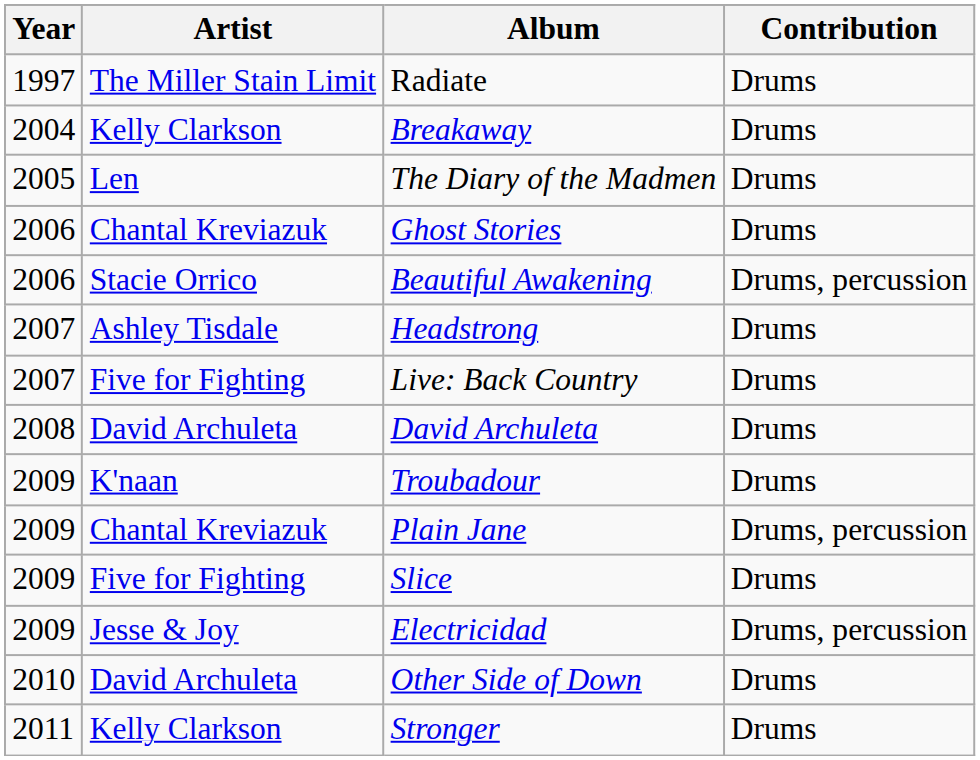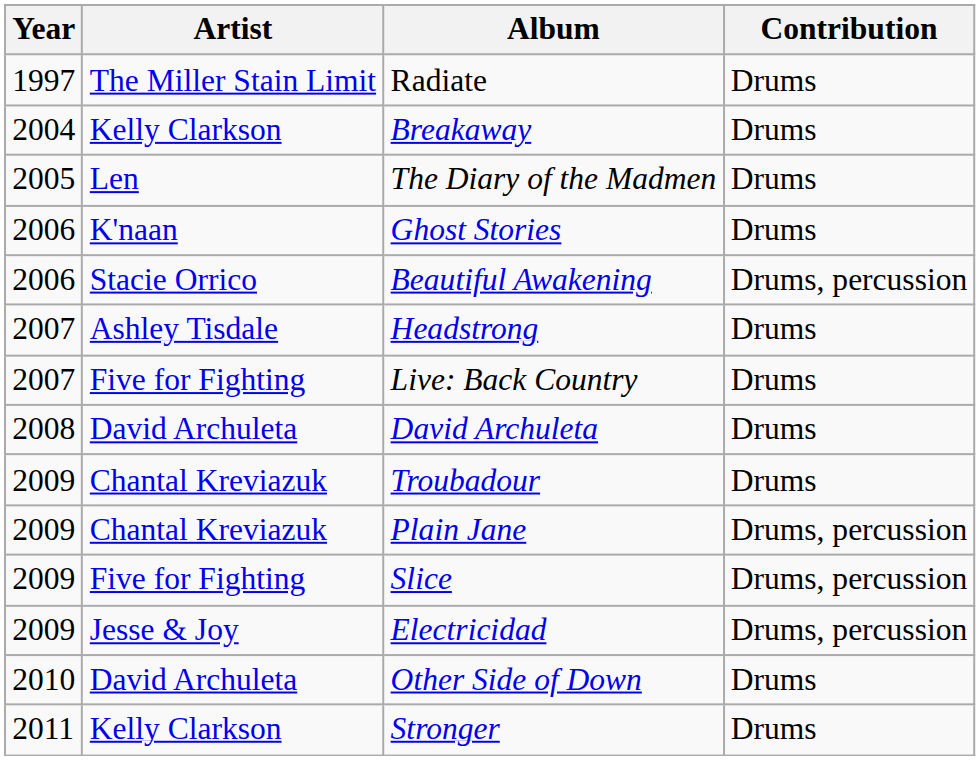 <table class="wikitable">
 <tr>
 <th>Year</th>
 <th>Artist</th>
 <th>Album</th>
 <th>Contribution</th>
 </tr>
 <tr>
 <td>1997</td>
 <td><a href='#'>The Miller Stain Limit</a></td>
 <td>Radiate</td>
 <td>Drums</td>
 </tr>
 <tr>
 <td>2004</td>
 <td><a href='#'>Kelly Clarkson</a></td>
 <td><em><a href='#'>Breakaway</a></em></td>
 <td>Drums</td>
 </tr>
 <tr>
 <td>2005</td>
 <td><a href='#'>Len</a></td>
 <td><em>The Diary of the Madmen</em></td>
 <td>Drums</td>
 </tr>
 <tr>
 <td>2006</td>
-<td><a href='#'>Chantal Kreviazuk</a></td>
+<td><a href='#'>K'naan</a></td>
 <td><em><a href='#'>Ghost Stories</a></em></td>
 <td>Drums</td>
 </tr>
 <tr>
 <td>2006</td>
 <td><a href='#'>Stacie Orrico</a></td>
 <td><em><a href='#'>Beautiful Awakening</a></em></td>
 <td>Drums, percussion</td>
 </tr>
 <tr>
 <td>2007</td>
 <td><a href='#'>Ashley Tisdale</a></td>
 <td><em><a href='#'>Headstrong</a></em></td>
 <td>Drums</td>
 </tr>
 <tr>
 <td>2007</td>
 <td><a href='#'>Five for Fighting</a></td>
 <td><em>Live: Back Country</em></td>
 <td>Drums</td>
 </tr>
 <tr>
 <td>2008</td>
 <td><a href='#'>David Archuleta</a></td>
 <td><em><a href='#'>David Archuleta</a></em></td>
 <td>Drums</td>
 </tr>
 <tr>
 <td>2009</td>
-<td><a href='#'>K'naan</a></td>
+<td><a href='#'>Chantal Kreviazuk</a></td>
 <td><em><a href='#'>Troubadour</a></em></td>
 <td>Drums</td>
 </tr>
 <tr>
 <td>2009</td>
 <td><a href='#'>Chantal Kreviazuk</a></td>
 <td><em><a href='#'>Plain Jane</a></em></td>
 <td>Drums, percussion</td>
 </tr>
 <tr>
 <td>2009</td>
 <td><a href='#'>Five for Fighting</a></td>
 <td><em><a href='#'>Slice</a></em></td>
-<td>Drums</td>
+<td>Drums, percussion</td>
 </tr>
 <tr>
 <td>2009</td>
 <td><a href='#'>Jesse & Joy</a></td>
 <td><em><a href='#'>Electricidad</a></em></td>
 <td>Drums, percussion</td>
 </tr>
 <tr>
 <td>2010</td>
 <td><a href='#'>David Archuleta</a></td>
 <td><em><a href='#'>Other Side of Down</a></em></td>
 <td>Drums</td>
 </tr>
 <tr>
 <td>2011</td>
 <td><a href='#'>Kelly Clarkson</a></td>
 <td><em><a href='#'>Stronger</a></em></td>
 <td>Drums</td>
 </tr>
 </table>
